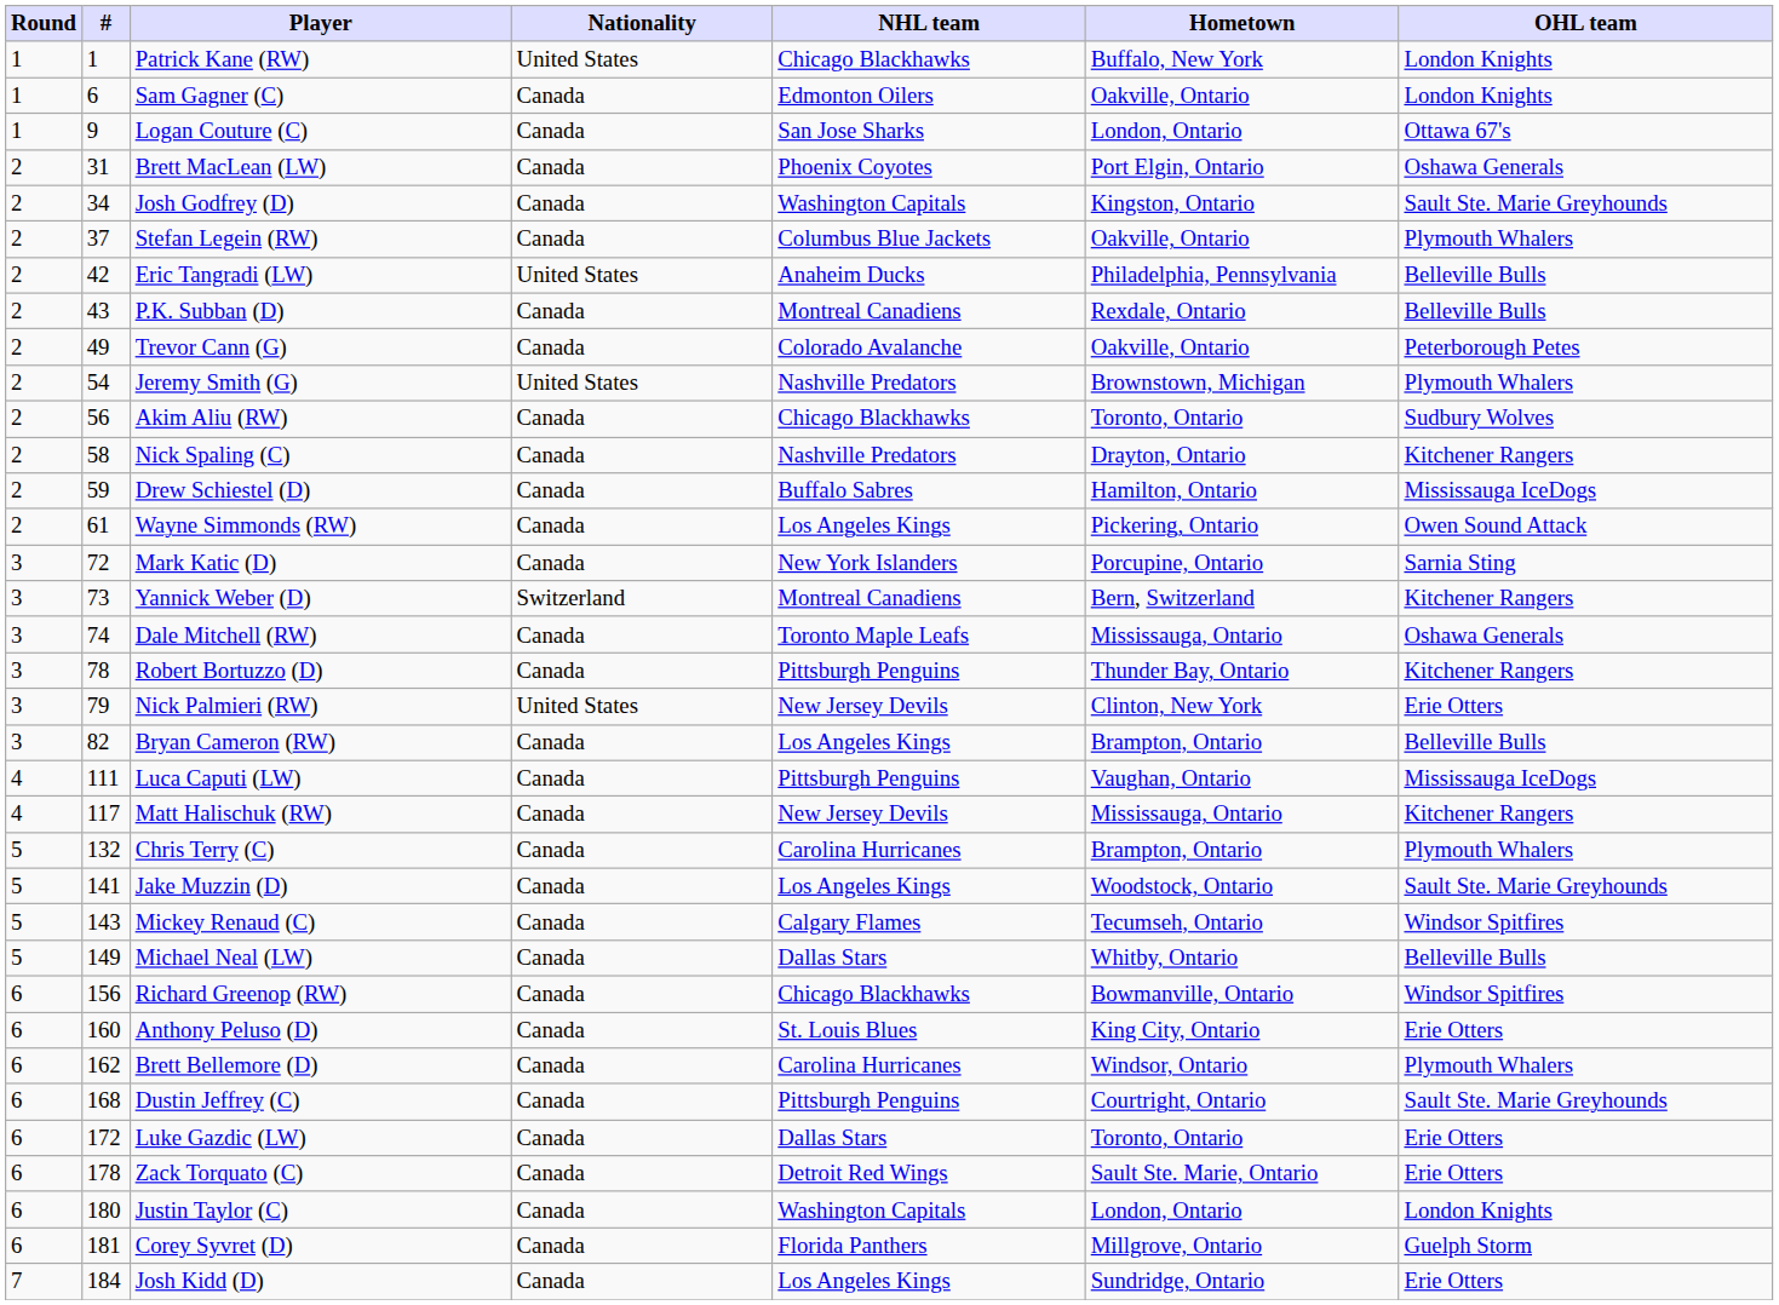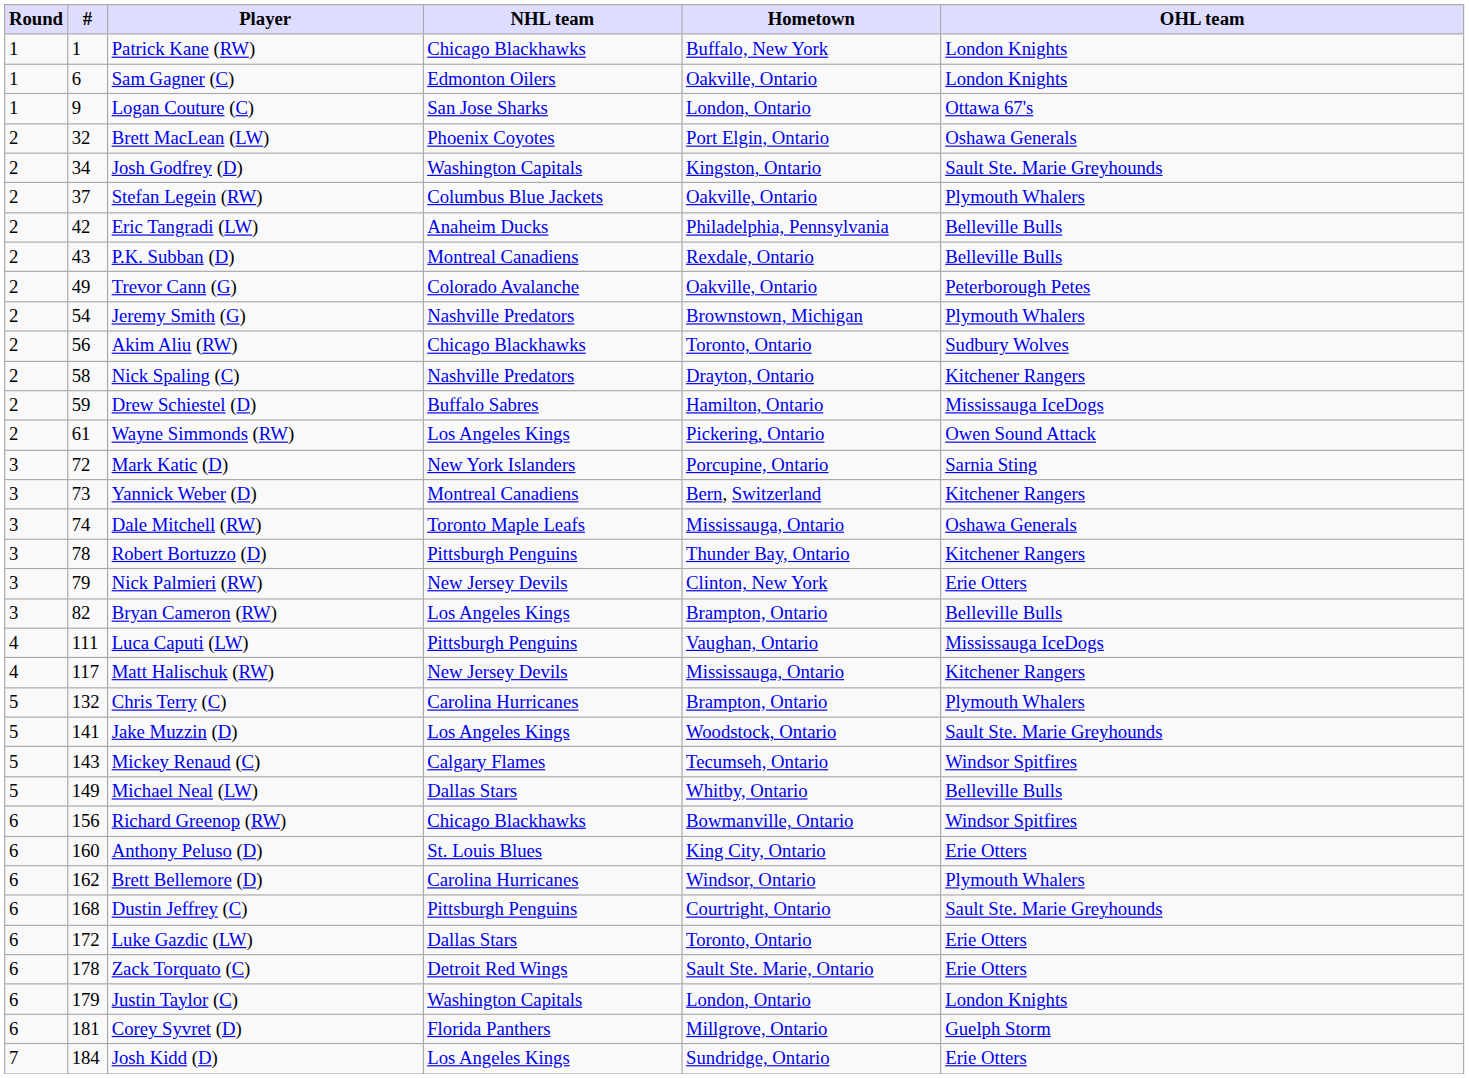 <table class="wikitable">
 <tr>
 <th style="background:#ddf; width:2.75%;">Round</th>
 <th style="background:#ddf; width:2.75%;">#</th>
 <th style="background:#ddf; width:22.0%;">Player</th>
-<th style="background:#ddf; width:15.0%;">Nationality</th>
 <th style="background:#ddf; width:18.0%;">NHL team</th>
 <th style="background:#ddf; width:18.0%;">Hometown</th>
 <th style="background:#ddf; width:100.0%;">OHL team</th>
 </tr>
 <tr>
 <td>1</td>
 <td>1</td>
 <td><a href='#'>Patrick Kane</a> (<a href='#'>RW</a>)</td>
-<td> United States</td>
 <td><a href='#'>Chicago Blackhawks</a></td>
 <td><a href='#'>Buffalo, New York</a></td>
 <td><a href='#'>London Knights</a></td>
 </tr>
 <tr>
 <td>1</td>
 <td>6</td>
 <td><a href='#'>Sam Gagner</a> (<a href='#'>C</a>)</td>
-<td> Canada</td>
 <td><a href='#'>Edmonton Oilers</a></td>
 <td><a href='#'>Oakville, Ontario</a></td>
 <td><a href='#'>London Knights</a></td>
 </tr>
 <tr>
 <td>1</td>
 <td>9</td>
 <td><a href='#'>Logan Couture</a> (<a href='#'>C</a>)</td>
-<td> Canada</td>
 <td><a href='#'>San Jose Sharks</a></td>
 <td><a href='#'>London, Ontario</a></td>
 <td><a href='#'>Ottawa 67's</a></td>
 </tr>
 <tr>
 <td>2</td>
-<td>31</td>
+<td>32</td>
 <td><a href='#'>Brett MacLean</a> (<a href='#'>LW</a>)</td>
-<td> Canada</td>
 <td><a href='#'>Phoenix Coyotes</a></td>
 <td><a href='#'>Port Elgin, Ontario</a></td>
 <td><a href='#'>Oshawa Generals</a></td>
 </tr>
 <tr>
 <td>2</td>
 <td>34</td>
 <td><a href='#'>Josh Godfrey</a> (<a href='#'>D</a>)</td>
-<td> Canada</td>
 <td><a href='#'>Washington Capitals</a></td>
 <td><a href='#'>Kingston, Ontario</a></td>
 <td><a href='#'>Sault Ste. Marie Greyhounds</a></td>
 </tr>
 <tr>
 <td>2</td>
 <td>37</td>
 <td><a href='#'>Stefan Legein</a> (<a href='#'>RW</a>)</td>
-<td> Canada</td>
 <td><a href='#'>Columbus Blue Jackets</a></td>
 <td><a href='#'>Oakville, Ontario</a></td>
 <td><a href='#'>Plymouth Whalers</a></td>
 </tr>
 <tr>
 <td>2</td>
 <td>42</td>
 <td><a href='#'>Eric Tangradi</a> (<a href='#'>LW</a>)</td>
-<td> United States</td>
 <td><a href='#'>Anaheim Ducks</a></td>
 <td><a href='#'>Philadelphia, Pennsylvania</a></td>
 <td><a href='#'>Belleville Bulls</a></td>
 </tr>
 <tr>
 <td>2</td>
 <td>43</td>
 <td><a href='#'>P.K. Subban</a> (<a href='#'>D</a>)</td>
-<td> Canada</td>
 <td><a href='#'>Montreal Canadiens</a></td>
 <td><a href='#'>Rexdale, Ontario</a></td>
 <td><a href='#'>Belleville Bulls</a></td>
 </tr>
 <tr>
 <td>2</td>
 <td>49</td>
 <td><a href='#'>Trevor Cann</a> (<a href='#'>G</a>)</td>
-<td> Canada</td>
 <td><a href='#'>Colorado Avalanche</a></td>
 <td><a href='#'>Oakville, Ontario</a></td>
 <td><a href='#'>Peterborough Petes</a></td>
 </tr>
 <tr>
 <td>2</td>
 <td>54</td>
 <td><a href='#'>Jeremy Smith</a> (<a href='#'>G</a>)</td>
-<td> United States</td>
 <td><a href='#'>Nashville Predators</a></td>
 <td><a href='#'>Brownstown, Michigan</a></td>
 <td><a href='#'>Plymouth Whalers</a></td>
 </tr>
 <tr>
 <td>2</td>
 <td>56</td>
 <td><a href='#'>Akim Aliu</a> (<a href='#'>RW</a>)</td>
-<td> Canada</td>
 <td><a href='#'>Chicago Blackhawks</a></td>
 <td><a href='#'>Toronto, Ontario</a></td>
 <td><a href='#'>Sudbury Wolves</a></td>
 </tr>
 <tr>
 <td>2</td>
 <td>58</td>
 <td><a href='#'>Nick Spaling</a> (<a href='#'>C</a>)</td>
-<td> Canada</td>
 <td><a href='#'>Nashville Predators</a></td>
 <td><a href='#'>Drayton, Ontario</a></td>
 <td><a href='#'>Kitchener Rangers</a></td>
 </tr>
 <tr>
 <td>2</td>
 <td>59</td>
 <td><a href='#'>Drew Schiestel</a> (<a href='#'>D</a>)</td>
-<td> Canada</td>
 <td><a href='#'>Buffalo Sabres</a></td>
 <td><a href='#'>Hamilton, Ontario</a></td>
 <td><a href='#'>Mississauga IceDogs</a></td>
 </tr>
 <tr>
 <td>2</td>
 <td>61</td>
 <td><a href='#'>Wayne Simmonds</a> (<a href='#'>RW</a>)</td>
-<td> Canada</td>
 <td><a href='#'>Los Angeles Kings</a></td>
 <td><a href='#'>Pickering, Ontario</a></td>
 <td><a href='#'>Owen Sound Attack</a></td>
 </tr>
 <tr>
 <td>3</td>
 <td>72</td>
 <td><a href='#'>Mark Katic</a> (<a href='#'>D</a>)</td>
-<td> Canada</td>
 <td><a href='#'>New York Islanders</a></td>
 <td><a href='#'>Porcupine, Ontario</a></td>
 <td><a href='#'>Sarnia Sting</a></td>
 </tr>
 <tr>
 <td>3</td>
 <td>73</td>
 <td><a href='#'>Yannick Weber</a> (<a href='#'>D</a>)</td>
-<td> Switzerland</td>
 <td><a href='#'>Montreal Canadiens</a></td>
 <td><a href='#'>Bern</a>, <a href='#'>Switzerland</a></td>
 <td><a href='#'>Kitchener Rangers</a></td>
 </tr>
 <tr>
 <td>3</td>
 <td>74</td>
 <td><a href='#'>Dale Mitchell</a> (<a href='#'>RW</a>)</td>
-<td> Canada</td>
 <td><a href='#'>Toronto Maple Leafs</a></td>
 <td><a href='#'>Mississauga, Ontario</a></td>
 <td><a href='#'>Oshawa Generals</a></td>
 </tr>
 <tr>
 <td>3</td>
 <td>78</td>
 <td><a href='#'>Robert Bortuzzo</a> (<a href='#'>D</a>)</td>
-<td> Canada</td>
 <td><a href='#'>Pittsburgh Penguins</a></td>
 <td><a href='#'>Thunder Bay, Ontario</a></td>
 <td><a href='#'>Kitchener Rangers</a></td>
 </tr>
 <tr>
 <td>3</td>
 <td>79</td>
 <td><a href='#'>Nick Palmieri</a> (<a href='#'>RW</a>)</td>
-<td> United States</td>
 <td><a href='#'>New Jersey Devils</a></td>
 <td><a href='#'>Clinton, New York</a></td>
 <td><a href='#'>Erie Otters</a></td>
 </tr>
 <tr>
 <td>3</td>
 <td>82</td>
 <td><a href='#'>Bryan Cameron</a> (<a href='#'>RW</a>)</td>
-<td> Canada</td>
 <td><a href='#'>Los Angeles Kings</a></td>
 <td><a href='#'>Brampton, Ontario</a></td>
 <td><a href='#'>Belleville Bulls</a></td>
 </tr>
 <tr>
 <td>4</td>
 <td>111</td>
 <td><a href='#'>Luca Caputi</a> (<a href='#'>LW</a>)</td>
-<td> Canada</td>
 <td><a href='#'>Pittsburgh Penguins</a></td>
 <td><a href='#'>Vaughan, Ontario</a></td>
 <td><a href='#'>Mississauga IceDogs</a></td>
 </tr>
 <tr>
 <td>4</td>
 <td>117</td>
 <td><a href='#'>Matt Halischuk</a> (<a href='#'>RW</a>)</td>
-<td> Canada</td>
 <td><a href='#'>New Jersey Devils</a></td>
 <td><a href='#'>Mississauga, Ontario</a></td>
 <td><a href='#'>Kitchener Rangers</a></td>
 </tr>
 <tr>
 <td>5</td>
 <td>132</td>
 <td><a href='#'>Chris Terry</a> (<a href='#'>C</a>)</td>
-<td> Canada</td>
 <td><a href='#'>Carolina Hurricanes</a></td>
 <td><a href='#'>Brampton, Ontario</a></td>
 <td><a href='#'>Plymouth Whalers</a></td>
 </tr>
 <tr>
 <td>5</td>
 <td>141</td>
 <td><a href='#'>Jake Muzzin</a> (<a href='#'>D</a>)</td>
-<td> Canada</td>
 <td><a href='#'>Los Angeles Kings</a></td>
 <td><a href='#'>Woodstock, Ontario</a></td>
 <td><a href='#'>Sault Ste. Marie Greyhounds</a></td>
 </tr>
 <tr>
 <td>5</td>
 <td>143</td>
 <td><a href='#'>Mickey Renaud</a> (<a href='#'>C</a>)</td>
-<td> Canada</td>
 <td><a href='#'>Calgary Flames</a></td>
 <td><a href='#'>Tecumseh, Ontario</a></td>
 <td><a href='#'>Windsor Spitfires</a></td>
 </tr>
 <tr>
 <td>5</td>
 <td>149</td>
 <td><a href='#'>Michael Neal</a> (<a href='#'>LW</a>)</td>
-<td> Canada</td>
 <td><a href='#'>Dallas Stars</a></td>
 <td><a href='#'>Whitby, Ontario</a></td>
 <td><a href='#'>Belleville Bulls</a></td>
 </tr>
 <tr>
 <td>6</td>
 <td>156</td>
 <td><a href='#'>Richard Greenop</a> (<a href='#'>RW</a>)</td>
-<td> Canada</td>
 <td><a href='#'>Chicago Blackhawks</a></td>
 <td><a href='#'>Bowmanville, Ontario</a></td>
 <td><a href='#'>Windsor Spitfires</a></td>
 </tr>
 <tr>
 <td>6</td>
 <td>160</td>
 <td><a href='#'>Anthony Peluso</a> (<a href='#'>D</a>)</td>
-<td> Canada</td>
 <td><a href='#'>St. Louis Blues</a></td>
 <td><a href='#'>King City, Ontario</a></td>
 <td><a href='#'>Erie Otters</a></td>
 </tr>
 <tr>
 <td>6</td>
 <td>162</td>
 <td><a href='#'>Brett Bellemore</a> (<a href='#'>D</a>)</td>
-<td> Canada</td>
 <td><a href='#'>Carolina Hurricanes</a></td>
 <td><a href='#'>Windsor, Ontario</a></td>
 <td><a href='#'>Plymouth Whalers</a></td>
 </tr>
 <tr>
 <td>6</td>
 <td>168</td>
 <td><a href='#'>Dustin Jeffrey</a> (<a href='#'>C</a>)</td>
-<td> Canada</td>
 <td><a href='#'>Pittsburgh Penguins</a></td>
 <td><a href='#'>Courtright, Ontario</a></td>
 <td><a href='#'>Sault Ste. Marie Greyhounds</a></td>
 </tr>
 <tr>
 <td>6</td>
 <td>172</td>
 <td><a href='#'>Luke Gazdic</a> (<a href='#'>LW</a>)</td>
-<td> Canada</td>
 <td><a href='#'>Dallas Stars</a></td>
 <td><a href='#'>Toronto, Ontario</a></td>
 <td><a href='#'>Erie Otters</a></td>
 </tr>
 <tr>
 <td>6</td>
 <td>178</td>
 <td><a href='#'>Zack Torquato</a> (<a href='#'>C</a>)</td>
-<td> Canada</td>
 <td><a href='#'>Detroit Red Wings</a></td>
 <td><a href='#'>Sault Ste. Marie, Ontario</a></td>
 <td><a href='#'>Erie Otters</a></td>
 </tr>
 <tr>
 <td>6</td>
-<td>180</td>
+<td>179</td>
 <td><a href='#'>Justin Taylor</a> (<a href='#'>C</a>)</td>
-<td> Canada</td>
 <td><a href='#'>Washington Capitals</a></td>
 <td><a href='#'>London, Ontario</a></td>
 <td><a href='#'>London Knights</a></td>
 </tr>
 <tr>
 <td>6</td>
 <td>181</td>
 <td><a href='#'>Corey Syvret</a> (<a href='#'>D</a>)</td>
-<td> Canada</td>
 <td><a href='#'>Florida Panthers</a></td>
 <td><a href='#'>Millgrove, Ontario</a></td>
 <td><a href='#'>Guelph Storm</a></td>
 </tr>
 <tr>
 <td>7</td>
 <td>184</td>
 <td><a href='#'>Josh Kidd</a> (<a href='#'>D</a>)</td>
-<td> Canada</td>
 <td><a href='#'>Los Angeles Kings</a></td>
 <td><a href='#'>Sundridge, Ontario</a></td>
 <td><a href='#'>Erie Otters</a></td>
 </tr>
 </table>
